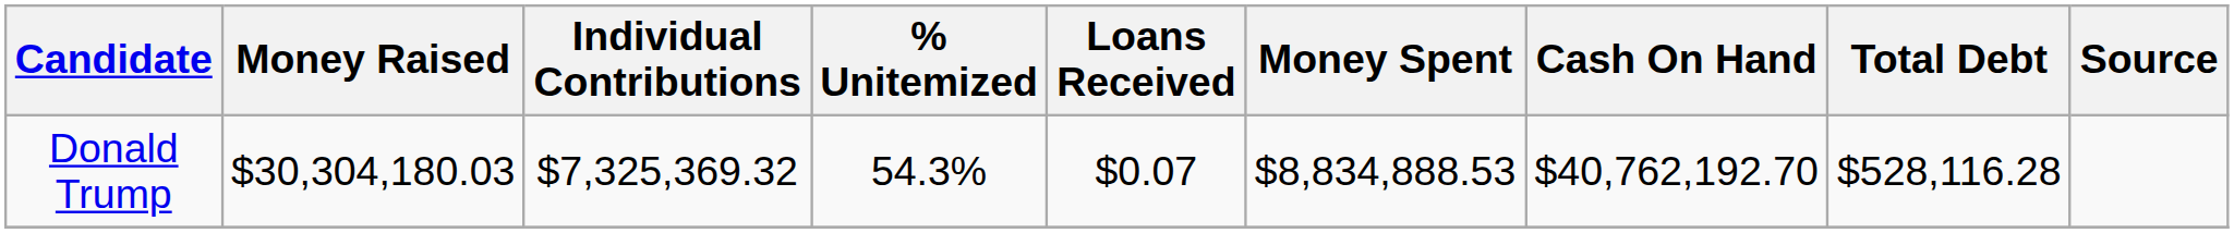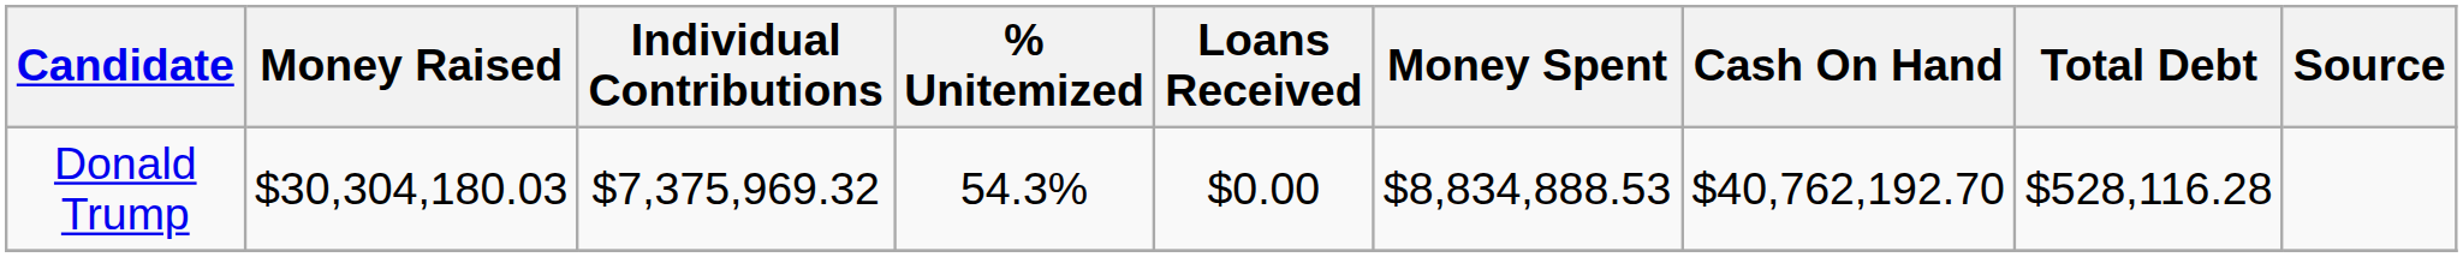 <table class="sortable wikitable" style="text-align:center; width:80%;">
 <tr>
 <th><a href='#'>Candidate</a></th>
 <th>Money Raised</th>
 <th>Individual Contributions</th>
 <th>% Unitemized</th>
 <th>Loans Received</th>
 <th>Money Spent</th>
 <th>Cash On Hand</th>
 <th>Total Debt</th>
 <th>Source</th>
 </tr>
 <tr>
 <td><a href='#'>Donald Trump</a></td>
 <td>$30,304,180.03</td>
-<td>$7,325,369.32</td>
+<td>$7,375,969.32</td>
 <td>54.3%</td>
-<td>$0.07</td>
+<td>$0.00</td>
 <td>$8,834,888.53</td>
 <td>$40,762,192.70</td>
 <td>$528,116.28</td>
 <td></td>
 </tr>
 <tr>
 </tr>
 </table>
